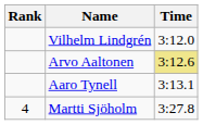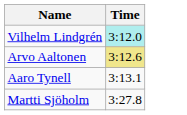 <table class="wikitable" style="text-align:center">
 <tr>
-<th>Rank</th>
 <th>Name</th>
 <th>Time</th>
 </tr>
 <tr>
-<td></td>
 <td align=left><a href='#'>Vilhelm Lindgrén</a></td>
-<td>3:12.0</td>
+<td style="background: paleturquoise;">3:12.0</td>
 </tr>
 <tr>
-<td></td>
 <td align=left><a href='#'>Arvo Aaltonen</a></td>
 <td style="background: khaki;">3:12.6</td>
 </tr>
 <tr>
-<td></td>
 <td align=left><a href='#'>Aaro Tynell</a></td>
 <td>3:13.1</td>
 </tr>
 <tr>
-<td>4</td>
 <td align=left><a href='#'>Martti Sjöholm</a></td>
 <td>3:27.8</td>
 </tr>
 </table>
